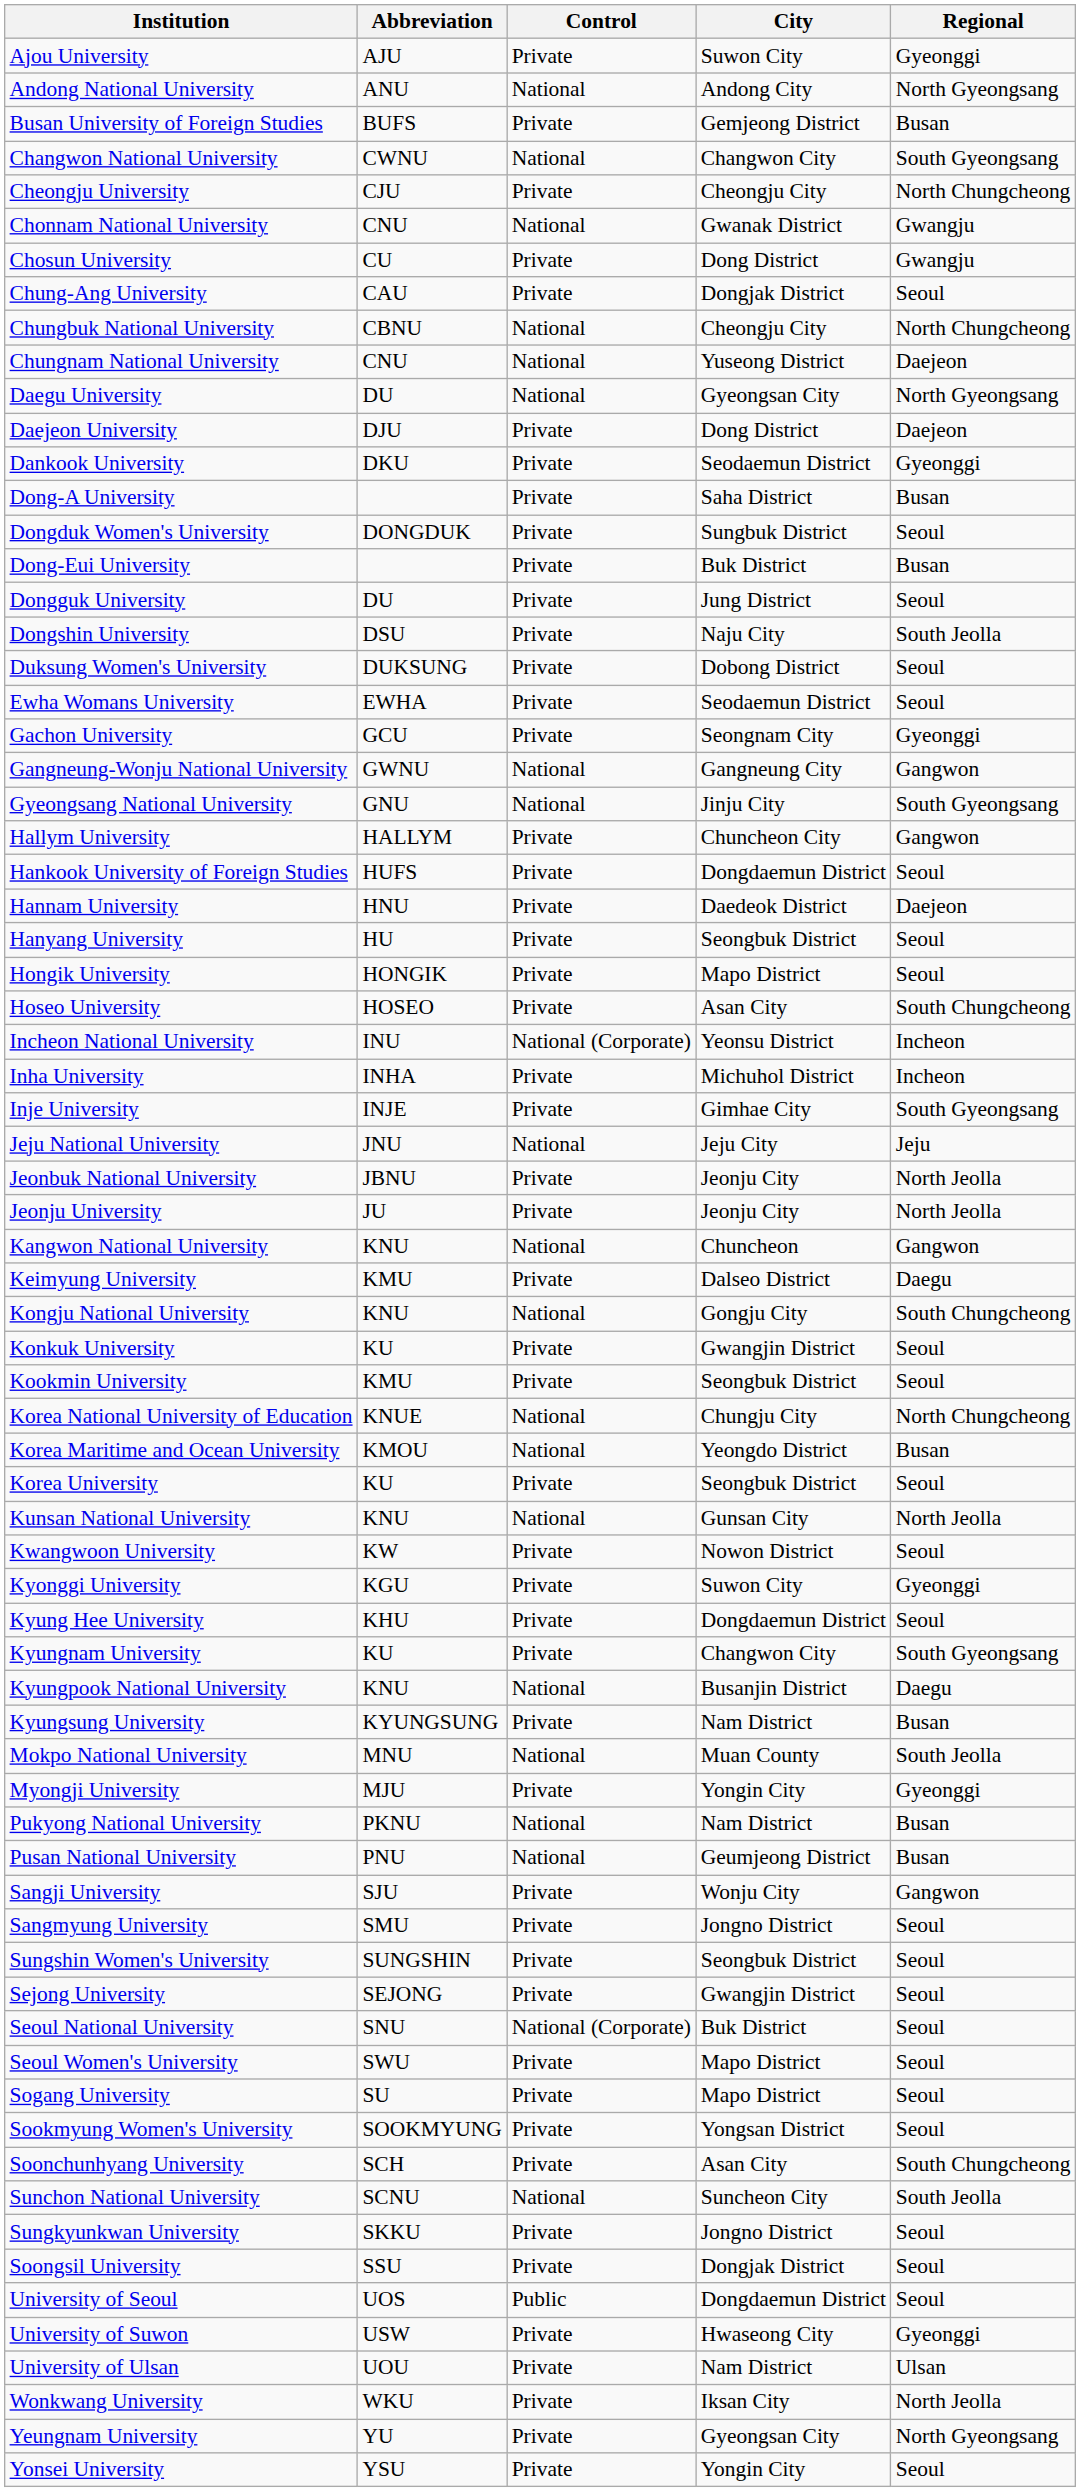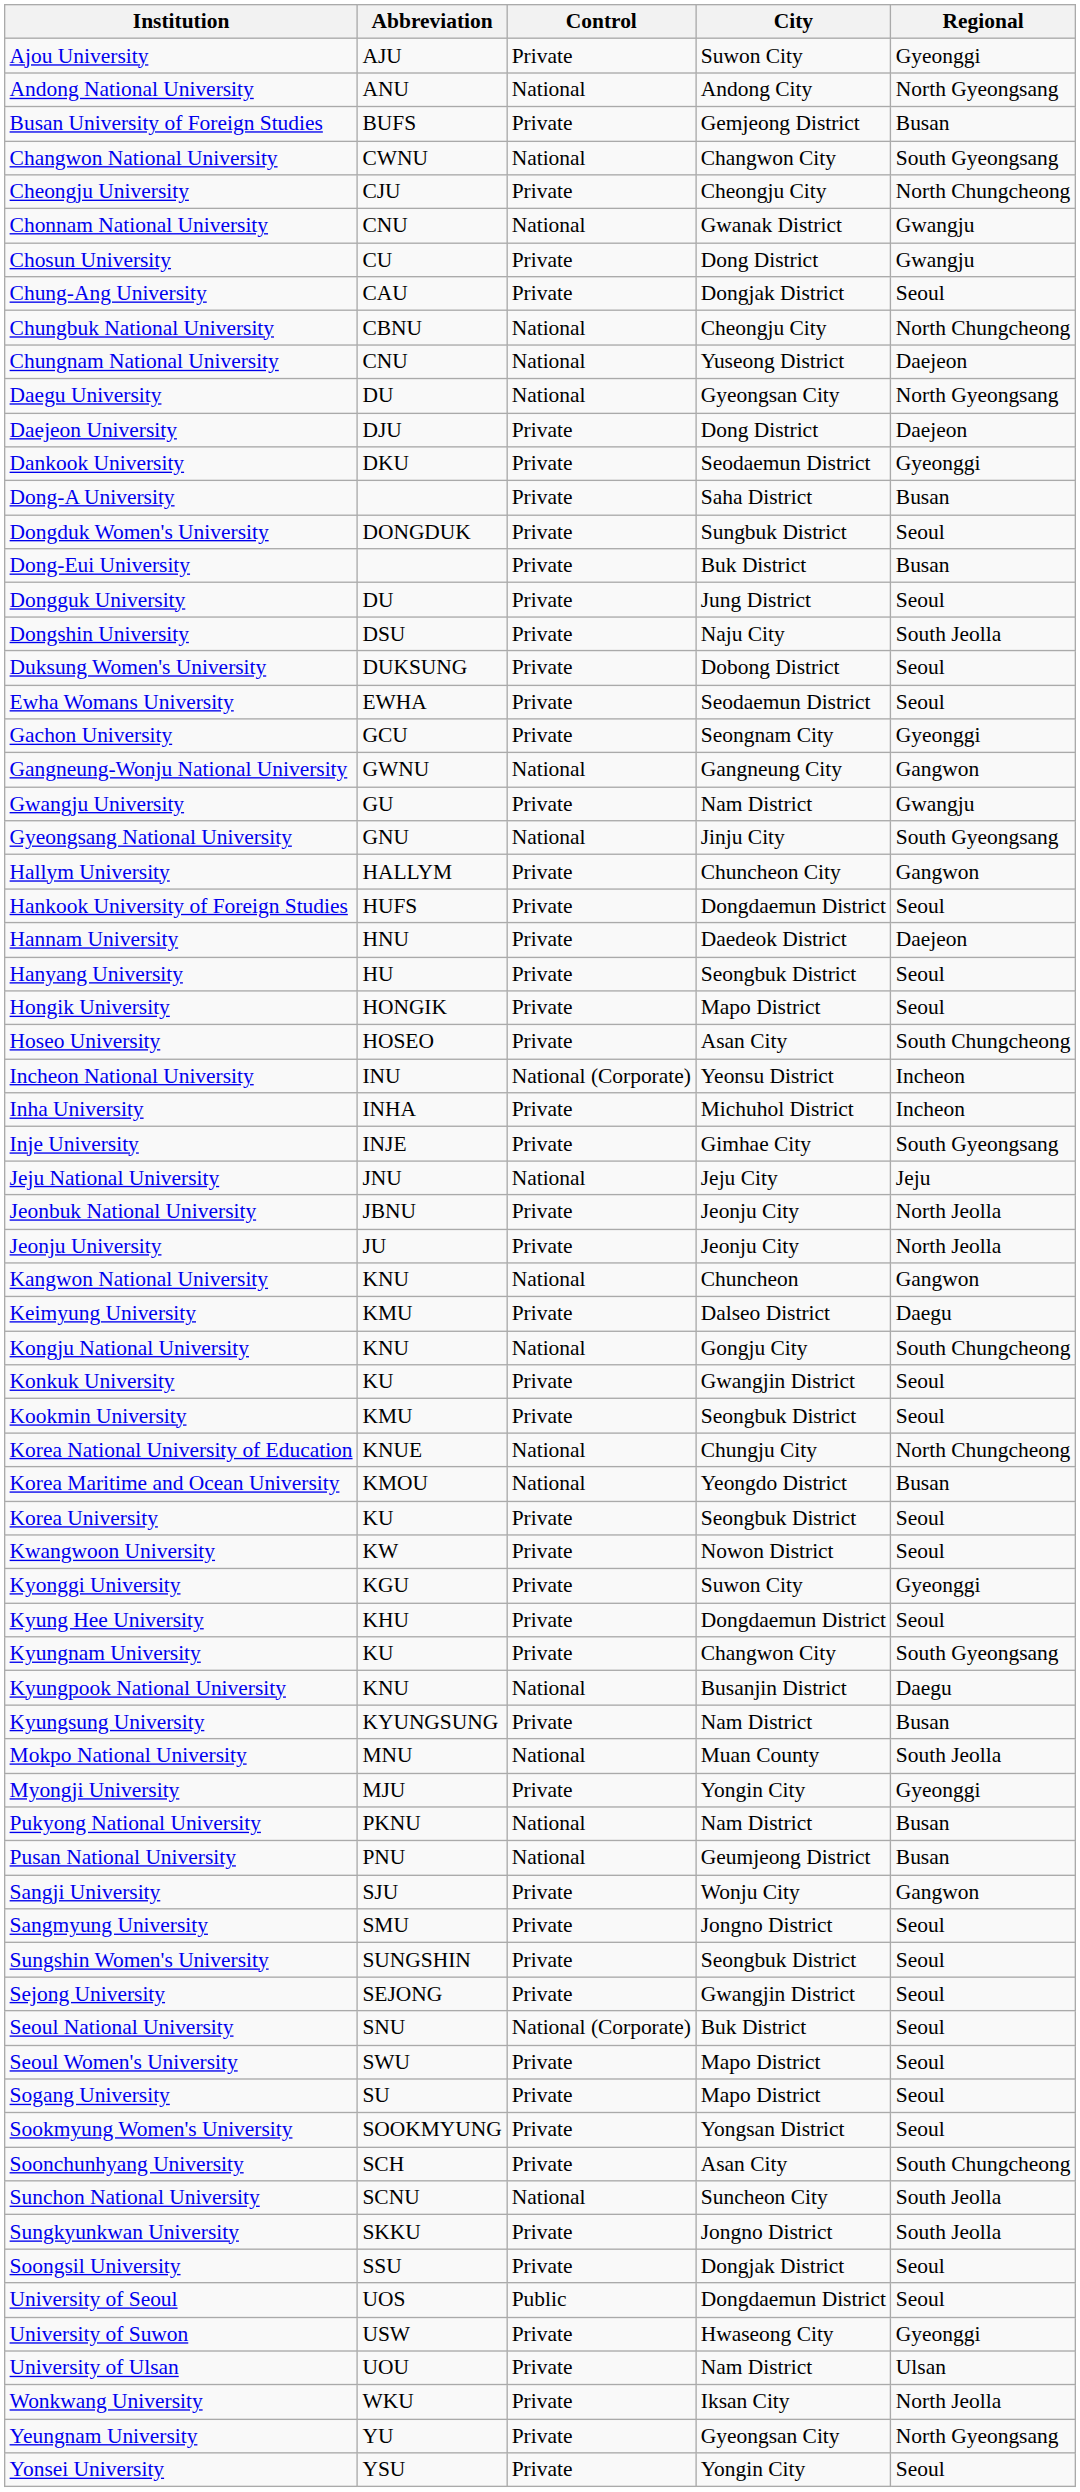 <table class="wikitable sortable">
 <tr>
 <th scope="col">Institution</th>
 <th scope="col">Abbreviation</th>
 <th scope="col">Control</th>
 <th scope="col">City</th>
 <th scope="col">Regional</th>
 </tr>
 <tr>
 <td><a href='#'>Ajou University</a></td>
 <td>AJU</td>
 <td>Private</td>
 <td>Suwon City</td>
 <td>Gyeonggi</td>
 </tr>
 <tr>
 <td><a href='#'>Andong National University</a></td>
 <td>ANU</td>
 <td>National</td>
 <td>Andong City</td>
 <td>North Gyeongsang</td>
 </tr>
 <tr>
 <td><a href='#'>Busan University of Foreign Studies</a></td>
 <td>BUFS</td>
 <td>Private</td>
 <td>Gemjeong District</td>
 <td>Busan</td>
 </tr>
 <tr>
 <td><a href='#'>Changwon National University</a></td>
 <td>CWNU</td>
 <td>National</td>
 <td>Changwon City</td>
 <td>South Gyeongsang</td>
 </tr>
 <tr>
 <td><a href='#'>Cheongju University</a></td>
 <td>CJU</td>
 <td>Private</td>
 <td>Cheongju City</td>
 <td>North Chungcheong</td>
 </tr>
 <tr>
 <td><a href='#'>Chonnam National University</a></td>
 <td>CNU</td>
 <td>National</td>
 <td>Gwanak District</td>
 <td>Gwangju</td>
 </tr>
 <tr>
 <td><a href='#'>Chosun University</a></td>
 <td>CU</td>
 <td>Private</td>
 <td>Dong District</td>
 <td>Gwangju</td>
 </tr>
 <tr>
 <td><a href='#'>Chung-Ang University</a></td>
 <td>CAU</td>
 <td>Private</td>
 <td>Dongjak District</td>
 <td>Seoul</td>
 </tr>
 <tr>
 <td><a href='#'>Chungbuk National University</a></td>
 <td>CBNU</td>
 <td>National</td>
 <td>Cheongju City</td>
 <td>North Chungcheong</td>
 </tr>
 <tr>
 <td><a href='#'>Chungnam National University</a></td>
 <td>CNU</td>
 <td>National</td>
 <td>Yuseong District</td>
 <td>Daejeon</td>
 </tr>
 <tr>
 <td><a href='#'>Daegu University</a></td>
 <td>DU</td>
 <td>National</td>
 <td>Gyeongsan City</td>
 <td>North Gyeongsang</td>
 </tr>
 <tr>
 <td><a href='#'>Daejeon University</a></td>
 <td>DJU</td>
 <td>Private</td>
 <td>Dong District</td>
 <td>Daejeon</td>
 </tr>
 <tr>
 <td><a href='#'>Dankook University</a></td>
 <td>DKU</td>
 <td>Private</td>
 <td>Seodaemun District</td>
 <td>Gyeonggi</td>
 </tr>
 <tr>
 <td><a href='#'>Dong-A University</a></td>
 <td></td>
 <td>Private</td>
 <td>Saha District</td>
 <td>Busan</td>
 </tr>
 <tr>
 <td><a href='#'>Dongduk Women's University</a></td>
 <td>DONGDUK</td>
 <td>Private</td>
 <td>Sungbuk District</td>
 <td>Seoul</td>
 </tr>
 <tr>
 <td><a href='#'>Dong-Eui University</a></td>
 <td></td>
 <td>Private</td>
 <td>Buk District</td>
 <td>Busan</td>
 </tr>
 <tr>
 <td><a href='#'>Dongguk University</a></td>
 <td>DU</td>
 <td>Private</td>
 <td>Jung District</td>
 <td>Seoul</td>
 </tr>
 <tr>
 <td><a href='#'>Dongshin University</a></td>
 <td>DSU</td>
 <td>Private</td>
 <td>Naju City</td>
 <td>South Jeolla</td>
 </tr>
 <tr>
 <td><a href='#'>Duksung Women's University</a></td>
 <td>DUKSUNG</td>
 <td>Private</td>
 <td>Dobong District</td>
 <td>Seoul</td>
 </tr>
 <tr>
 <td><a href='#'>Ewha Womans University</a></td>
 <td>EWHA</td>
 <td>Private</td>
 <td>Seodaemun District</td>
 <td>Seoul</td>
 </tr>
 <tr>
 <td><a href='#'>Gachon University</a></td>
 <td>GCU</td>
 <td>Private</td>
 <td>Seongnam City</td>
 <td>Gyeonggi</td>
 </tr>
 <tr>
 <td><a href='#'>Gangneung-Wonju National University</a></td>
 <td>GWNU</td>
 <td>National</td>
 <td>Gangneung City</td>
 <td>Gangwon</td>
 </tr>
 <tr>
+<td><a href='#'>Gwangju University</a></td>
+<td>GU</td>
+<td>Private</td>
+<td>Nam District</td>
+<td>Gwangju</td>
+</tr>
+<tr>
 <td><a href='#'>Gyeongsang National University</a></td>
 <td>GNU</td>
 <td>National</td>
 <td>Jinju City</td>
 <td>South Gyeongsang</td>
 </tr>
 <tr>
 <td><a href='#'>Hallym University</a></td>
 <td>HALLYM</td>
 <td>Private</td>
 <td>Chuncheon City</td>
 <td>Gangwon</td>
 </tr>
 <tr>
 <td><a href='#'>Hankook University of Foreign Studies</a></td>
 <td>HUFS</td>
 <td>Private</td>
 <td>Dongdaemun District</td>
 <td>Seoul</td>
 </tr>
 <tr>
 <td><a href='#'>Hannam University</a></td>
 <td>HNU</td>
 <td>Private</td>
 <td>Daedeok District</td>
 <td>Daejeon</td>
 </tr>
 <tr>
 <td><a href='#'>Hanyang University</a></td>
 <td>HU</td>
 <td>Private</td>
 <td>Seongbuk District</td>
 <td>Seoul</td>
 </tr>
 <tr>
 <td><a href='#'>Hongik University</a></td>
 <td>HONGIK</td>
 <td>Private</td>
 <td>Mapo District</td>
 <td>Seoul</td>
 </tr>
 <tr>
 <td><a href='#'>Hoseo University</a></td>
 <td>HOSEO</td>
 <td>Private</td>
 <td>Asan City</td>
 <td>South Chungcheong</td>
 </tr>
 <tr>
 <td><a href='#'>Incheon National University</a></td>
 <td>INU</td>
 <td>National (Corporate)</td>
 <td>Yeonsu District</td>
 <td>Incheon</td>
 </tr>
 <tr>
 <td><a href='#'>Inha University</a></td>
 <td>INHA</td>
 <td>Private</td>
 <td>Michuhol District</td>
 <td>Incheon</td>
 </tr>
 <tr>
 <td><a href='#'>Inje University</a></td>
 <td>INJE</td>
 <td>Private</td>
 <td>Gimhae City</td>
 <td>South Gyeongsang</td>
 </tr>
 <tr>
 <td><a href='#'>Jeju National University</a></td>
 <td>JNU</td>
 <td>National</td>
 <td>Jeju City</td>
 <td>Jeju</td>
 </tr>
 <tr>
 <td><a href='#'>Jeonbuk National University</a></td>
 <td>JBNU</td>
 <td>Private</td>
 <td>Jeonju City</td>
 <td>North Jeolla</td>
 </tr>
 <tr>
 <td><a href='#'>Jeonju University</a></td>
 <td>JU</td>
 <td>Private</td>
 <td>Jeonju City</td>
 <td>North Jeolla</td>
 </tr>
 <tr>
 <td><a href='#'>Kangwon National University</a></td>
 <td>KNU</td>
 <td>National</td>
 <td>Chuncheon</td>
 <td>Gangwon</td>
 </tr>
 <tr>
 <td><a href='#'>Keimyung University</a></td>
 <td>KMU</td>
 <td>Private</td>
 <td>Dalseo District</td>
 <td>Daegu</td>
 </tr>
 <tr>
 <td><a href='#'>Kongju National University</a></td>
 <td>KNU</td>
 <td>National</td>
 <td>Gongju City</td>
 <td>South Chungcheong</td>
 </tr>
 <tr>
 <td><a href='#'>Konkuk University</a></td>
 <td>KU</td>
 <td>Private</td>
 <td>Gwangjin District</td>
 <td>Seoul</td>
 </tr>
 <tr>
 <td><a href='#'>Kookmin University</a></td>
 <td>KMU</td>
 <td>Private</td>
 <td>Seongbuk District</td>
 <td>Seoul</td>
 </tr>
 <tr>
 <td><a href='#'>Korea National University of Education</a></td>
 <td>KNUE</td>
 <td>National</td>
 <td>Chungju City</td>
 <td>North Chungcheong</td>
 </tr>
 <tr>
 <td><a href='#'>Korea Maritime and Ocean University</a></td>
 <td>KMOU</td>
 <td>National</td>
 <td>Yeongdo District</td>
 <td>Busan</td>
 </tr>
 <tr>
 <td><a href='#'>Korea University</a></td>
 <td>KU</td>
 <td>Private</td>
 <td>Seongbuk District</td>
 <td>Seoul</td>
 </tr>
 <tr>
-<td><a href='#'>Kunsan National University</a></td>
-<td>KNU</td>
-<td>National</td>
-<td>Gunsan City</td>
-<td>North Jeolla</td>
-</tr>
-<tr>
 <td><a href='#'>Kwangwoon University</a></td>
 <td>KW</td>
 <td>Private</td>
 <td>Nowon District</td>
 <td>Seoul</td>
 </tr>
 <tr>
 <td><a href='#'>Kyonggi University</a></td>
 <td>KGU</td>
 <td>Private</td>
 <td>Suwon City</td>
 <td>Gyeonggi</td>
 </tr>
 <tr>
 <td><a href='#'>Kyung Hee University</a></td>
 <td>KHU</td>
 <td>Private</td>
 <td>Dongdaemun District</td>
 <td>Seoul</td>
 </tr>
 <tr>
 <td><a href='#'>Kyungnam University</a></td>
 <td>KU</td>
 <td>Private</td>
 <td>Changwon City</td>
 <td>South Gyeongsang</td>
 </tr>
 <tr>
 <td><a href='#'>Kyungpook National University</a></td>
 <td>KNU</td>
 <td>National</td>
 <td>Busanjin District</td>
 <td>Daegu</td>
 </tr>
 <tr>
 <td><a href='#'>Kyungsung University</a></td>
 <td>KYUNGSUNG</td>
 <td>Private</td>
 <td>Nam District</td>
 <td>Busan</td>
 </tr>
 <tr>
 <td><a href='#'>Mokpo National University</a></td>
 <td>MNU</td>
 <td>National</td>
 <td>Muan County</td>
 <td>South Jeolla</td>
 </tr>
 <tr>
 <td><a href='#'>Myongji University</a></td>
 <td>MJU</td>
 <td>Private</td>
 <td>Yongin City</td>
 <td>Gyeonggi</td>
 </tr>
 <tr>
 <td><a href='#'>Pukyong National University</a></td>
 <td>PKNU</td>
 <td>National</td>
 <td>Nam District</td>
 <td>Busan</td>
 </tr>
 <tr>
 <td><a href='#'>Pusan National University</a></td>
 <td>PNU</td>
 <td>National</td>
 <td>Geumjeong District</td>
 <td>Busan</td>
 </tr>
 <tr>
 <td><a href='#'>Sangji University</a></td>
 <td>SJU</td>
 <td>Private</td>
 <td>Wonju City</td>
 <td>Gangwon</td>
 </tr>
 <tr>
 <td><a href='#'>Sangmyung University</a></td>
 <td>SMU</td>
 <td>Private</td>
 <td>Jongno District</td>
 <td>Seoul</td>
 </tr>
 <tr>
 <td><a href='#'>Sungshin Women's University</a></td>
 <td>SUNGSHIN</td>
 <td>Private</td>
 <td>Seongbuk District</td>
 <td>Seoul</td>
 </tr>
 <tr>
 <td><a href='#'>Sejong University</a></td>
 <td>SEJONG</td>
 <td>Private</td>
 <td>Gwangjin District</td>
 <td>Seoul</td>
 </tr>
 <tr>
 <td><a href='#'>Seoul National University</a></td>
 <td>SNU</td>
 <td>National (Corporate)</td>
 <td>Buk District</td>
 <td>Seoul</td>
 </tr>
 <tr>
 <td><a href='#'>Seoul Women's University</a></td>
 <td>SWU</td>
 <td>Private</td>
 <td>Mapo District</td>
 <td>Seoul</td>
 </tr>
 <tr>
 <td><a href='#'>Sogang University</a></td>
 <td>SU</td>
 <td>Private</td>
 <td>Mapo District</td>
 <td>Seoul</td>
 </tr>
 <tr>
 <td><a href='#'>Sookmyung Women's University</a></td>
 <td>SOOKMYUNG</td>
 <td>Private</td>
 <td>Yongsan District</td>
 <td>Seoul</td>
 </tr>
 <tr>
 <td><a href='#'>Soonchunhyang University</a></td>
 <td>SCH</td>
 <td>Private</td>
 <td>Asan City</td>
 <td>South Chungcheong</td>
 </tr>
 <tr>
 <td><a href='#'>Sunchon National University</a></td>
 <td>SCNU</td>
 <td>National</td>
 <td>Suncheon City</td>
 <td>South Jeolla</td>
 </tr>
 <tr>
 <td><a href='#'>Sungkyunkwan University</a></td>
 <td>SKKU</td>
 <td>Private</td>
 <td>Jongno District</td>
-<td>Seoul</td>
+<td>South Jeolla</td>
 </tr>
 <tr>
 <td><a href='#'>Soongsil University</a></td>
 <td>SSU</td>
 <td>Private</td>
 <td>Dongjak District</td>
 <td>Seoul</td>
 </tr>
 <tr>
 <td><a href='#'>University of Seoul</a></td>
 <td>UOS</td>
 <td>Public</td>
 <td>Dongdaemun District</td>
 <td>Seoul</td>
 </tr>
 <tr>
 <td><a href='#'>University of Suwon</a></td>
 <td>USW</td>
 <td>Private</td>
 <td>Hwaseong City</td>
 <td>Gyeonggi</td>
 </tr>
 <tr>
 <td><a href='#'>University of Ulsan</a></td>
 <td>UOU</td>
 <td>Private</td>
 <td>Nam District</td>
 <td>Ulsan</td>
 </tr>
 <tr>
 <td><a href='#'>Wonkwang University</a></td>
 <td>WKU</td>
 <td>Private</td>
 <td>Iksan City</td>
 <td>North Jeolla</td>
 </tr>
 <tr>
 <td><a href='#'>Yeungnam University</a></td>
 <td>YU</td>
 <td>Private</td>
 <td>Gyeongsan City</td>
 <td>North Gyeongsang</td>
 </tr>
 <tr>
 <td><a href='#'>Yonsei University</a></td>
 <td>YSU</td>
 <td>Private</td>
 <td>Yongin City</td>
 <td>Seoul</td>
 </tr>
 </table>
